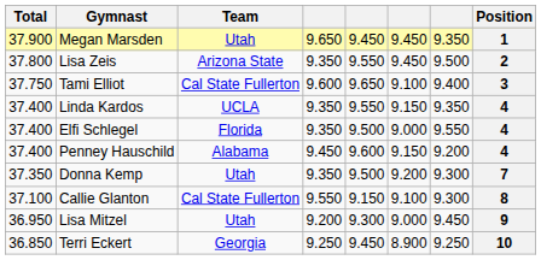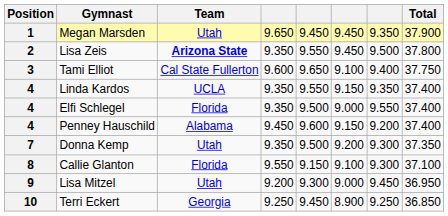 <table class="wikitable sortable" style="text-align:center; font-size:95%">
 <tr>
-<th scope=col>Total</th>
+<th scope=col>Position</th>
 <th scope=col>Gymnast</th>
 <th scope=col>Team</th>
 <th scope=col></th>
 <th scope=col></th>
 <th scope=col></th>
 <th scope=col></th>
-<th scope=col>Position</th>
+<th scope=col>Total</th>
 </tr>
 <tr bgcolor=fffcaf>
-<td>37.900</td>
+<th scope=row>1</th>
 <td align=left>Megan Marsden</td>
 <td><a href='#'>Utah</a></td>
 <td>9.650</td>
 <td>9.450</td>
 <td>9.450</td>
 <td>9.350</td>
-<th scope=row>1</th>
+<td>37.900</td>
 </tr>
 <tr>
-<td>37.800</td>
+<th scope=row>2</th>
 <td align=left>Lisa Zeis</td>
-<td><a href='#'>Arizona State</a></td>
+<td><strong><a href='#'>Arizona State</a></strong></td>
 <td>9.350</td>
 <td>9.550</td>
 <td>9.450</td>
 <td>9.500</td>
-<th scope=row>2</th>
+<td>37.800</td>
 </tr>
 <tr>
-<td>37.750</td>
+<th scope=row>3</th>
 <td align=left>Tami Elliot</td>
 <td><a href='#'>Cal State Fullerton</a></td>
 <td>9.600</td>
 <td>9.650</td>
 <td>9.100</td>
 <td>9.400</td>
-<th scope=row>3</th>
+<td>37.750</td>
 </tr>
 <tr>
-<td>37.400</td>
+<th scope=row>4</th>
 <td align=left>Linda Kardos</td>
 <td><a href='#'>UCLA</a></td>
 <td>9.350</td>
 <td>9.550</td>
 <td>9.150</td>
 <td>9.350</td>
-<th scope=row>4</th>
+<td>37.400</td>
 </tr>
 <tr>
-<td>37.400</td>
+<th scope=row>4</th>
 <td align=left>Elfi Schlegel</td>
 <td><a href='#'>Florida</a></td>
 <td>9.350</td>
 <td>9.500</td>
 <td>9.000</td>
 <td>9.550</td>
-<th scope=row>4</th>
+<td>37.400</td>
 </tr>
 <tr>
-<td>37.400</td>
+<th scope=row>4</th>
 <td align=left>Penney Hauschild</td>
 <td><a href='#'>Alabama</a></td>
 <td>9.450</td>
 <td>9.600</td>
 <td>9.150</td>
 <td>9.200</td>
-<th scope=row>4</th>
+<td>37.400</td>
 </tr>
 <tr>
-<td>37.350</td>
+<th scope=row>7</th>
 <td align=left>Donna Kemp</td>
 <td><a href='#'>Utah</a></td>
 <td>9.350</td>
 <td>9.500</td>
 <td>9.200</td>
 <td>9.300</td>
-<th scope=row>7</th>
+<td>37.350</td>
 </tr>
 <tr>
-<td>37.100</td>
+<th scope=row>8</th>
 <td align=left>Callie Glanton</td>
-<td><a href='#'>Cal State Fullerton</a></td>
+<td><a href='#'>Florida</a></td>
 <td>9.550</td>
 <td>9.150</td>
 <td>9.100</td>
 <td>9.300</td>
-<th scope=row>8</th>
+<td>37.100</td>
 </tr>
 <tr>
-<td>36.950</td>
+<th scope=row>9</th>
 <td align=left>Lisa Mitzel</td>
 <td><a href='#'>Utah</a></td>
 <td>9.200</td>
 <td>9.300</td>
 <td>9.000</td>
 <td>9.450</td>
-<th scope=row>9</th>
+<td>36.950</td>
 </tr>
 <tr>
-<td>36.850</td>
+<th scope=row>10</th>
 <td align=left>Terri Eckert</td>
 <td><a href='#'>Georgia</a></td>
 <td>9.250</td>
 <td>9.450</td>
 <td>8.900</td>
 <td>9.250</td>
-<th scope=row>10</th>
+<td>36.850</td>
 </tr>
 </table>
